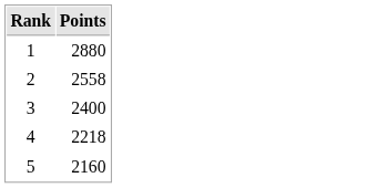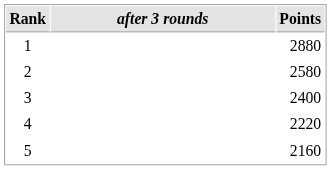 <table cellspacing="1" cellpadding="3" style="border:1px solid #aaa; font-size:90%;">
 <tr style="background:#e4e4e4;">
 <th style="border-bottom:1px solid #aaa; width:10px;">Rank</th>
+<th style="border-bottom:1px solid #aaa; width:200px; white-space:nowrap;"><em>after 3 rounds</em></th>
 <th style="border-bottom:1px solid #aaa; width:20px;">Points</th>
 </tr>
 <tr>
 <td align=center>1</td>
+<td></td>
 <td align=right>2880</td>
 </tr>
 <tr>
 <td align=center>2</td>
-<td align=right>2558</td>
+<td></td>
+<td align=right>2580</td>
 </tr>
 <tr>
 <td align=center>3</td>
+<td></td>
 <td align=right>2400</td>
 </tr>
 <tr>
 <td align=center>4</td>
-<td align=right>2218</td>
+<td></td>
+<td align=right>2220</td>
 </tr>
 <tr>
 <td align=center>5</td>
+<td></td>
 <td align=right>2160</td>
 </tr>
 </table>
